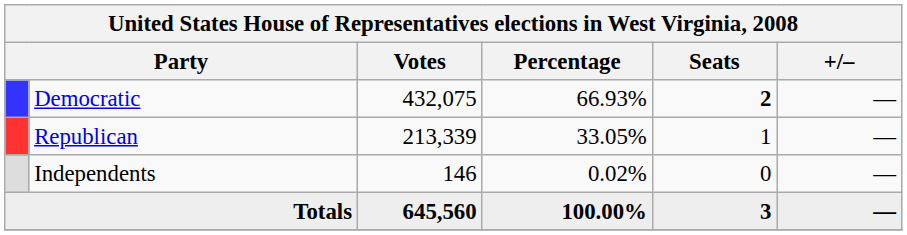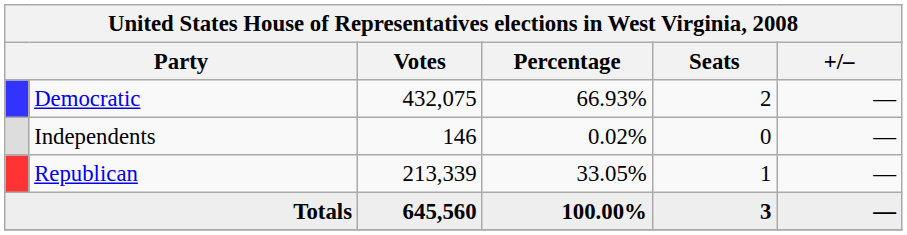 <table class="wikitable" style="font-size: 95%;">
 <tr>
 <th colspan="6">United States House of Representatives elections in West Virginia, 2008</th>
 </tr>
 <tr>
 <th colspan=2 style="width: 15em">Party</th>
 <th style="width: 5em">Votes</th>
 <th style="width: 7em">Percentage</th>
 <th style="width: 5em">Seats</th>
 <th style="width: 5em">+/–</th>
 </tr>
 <tr>
 <th style="background-color:#3333FF; width: 3px"></th>
 <td style="width: 130px"><a href='#'>Democratic</a></td>
 <td align="right">432,075</td>
 <td align="right">66.93%</td>
-<td align="right"><strong>2</strong></td>
+<td align="right">2</td>
+<td align="right">—</td>
+</tr>
+<tr>
+<th style="background-color:#DDDDDD; width: 3px"></th>
+<td style="width: 130px">Independents</td>
+<td align="right">146</td>
+<td align="right">0.02%</td>
+<td align="right">0</td>
 <td align="right">—</td>
 </tr>
 <tr>
 <th style="background-color:#FF3333; width: 3px"></th>
 <td style="width: 130px"><a href='#'>Republican</a></td>
 <td align="right">213,339</td>
 <td align="right">33.05%</td>
 <td align="right">1</td>
-<td align="right">—</td>
-</tr>
-<tr>
-<th style="background-color:#DDDDDD; width: 3px"></th>
-<td style="width: 130px">Independents</td>
-<td align="right">146</td>
-<td align="right">0.02%</td>
-<td align="right">0</td>
 <td align="right">—</td>
 </tr>
 <tr bgcolor="#EEEEEE">
 <td colspan="2" align="right"><strong>Totals</strong></td>
 <td align="right"><strong>645,560</strong></td>
 <td align="right"><strong>100.00%</strong></td>
 <td align="right"><strong>3</strong></td>
 <td align="right"><strong>—</strong></td>
 </tr>
 <tr bgcolor="#EEEEEE">
 </tr>
 </table>
